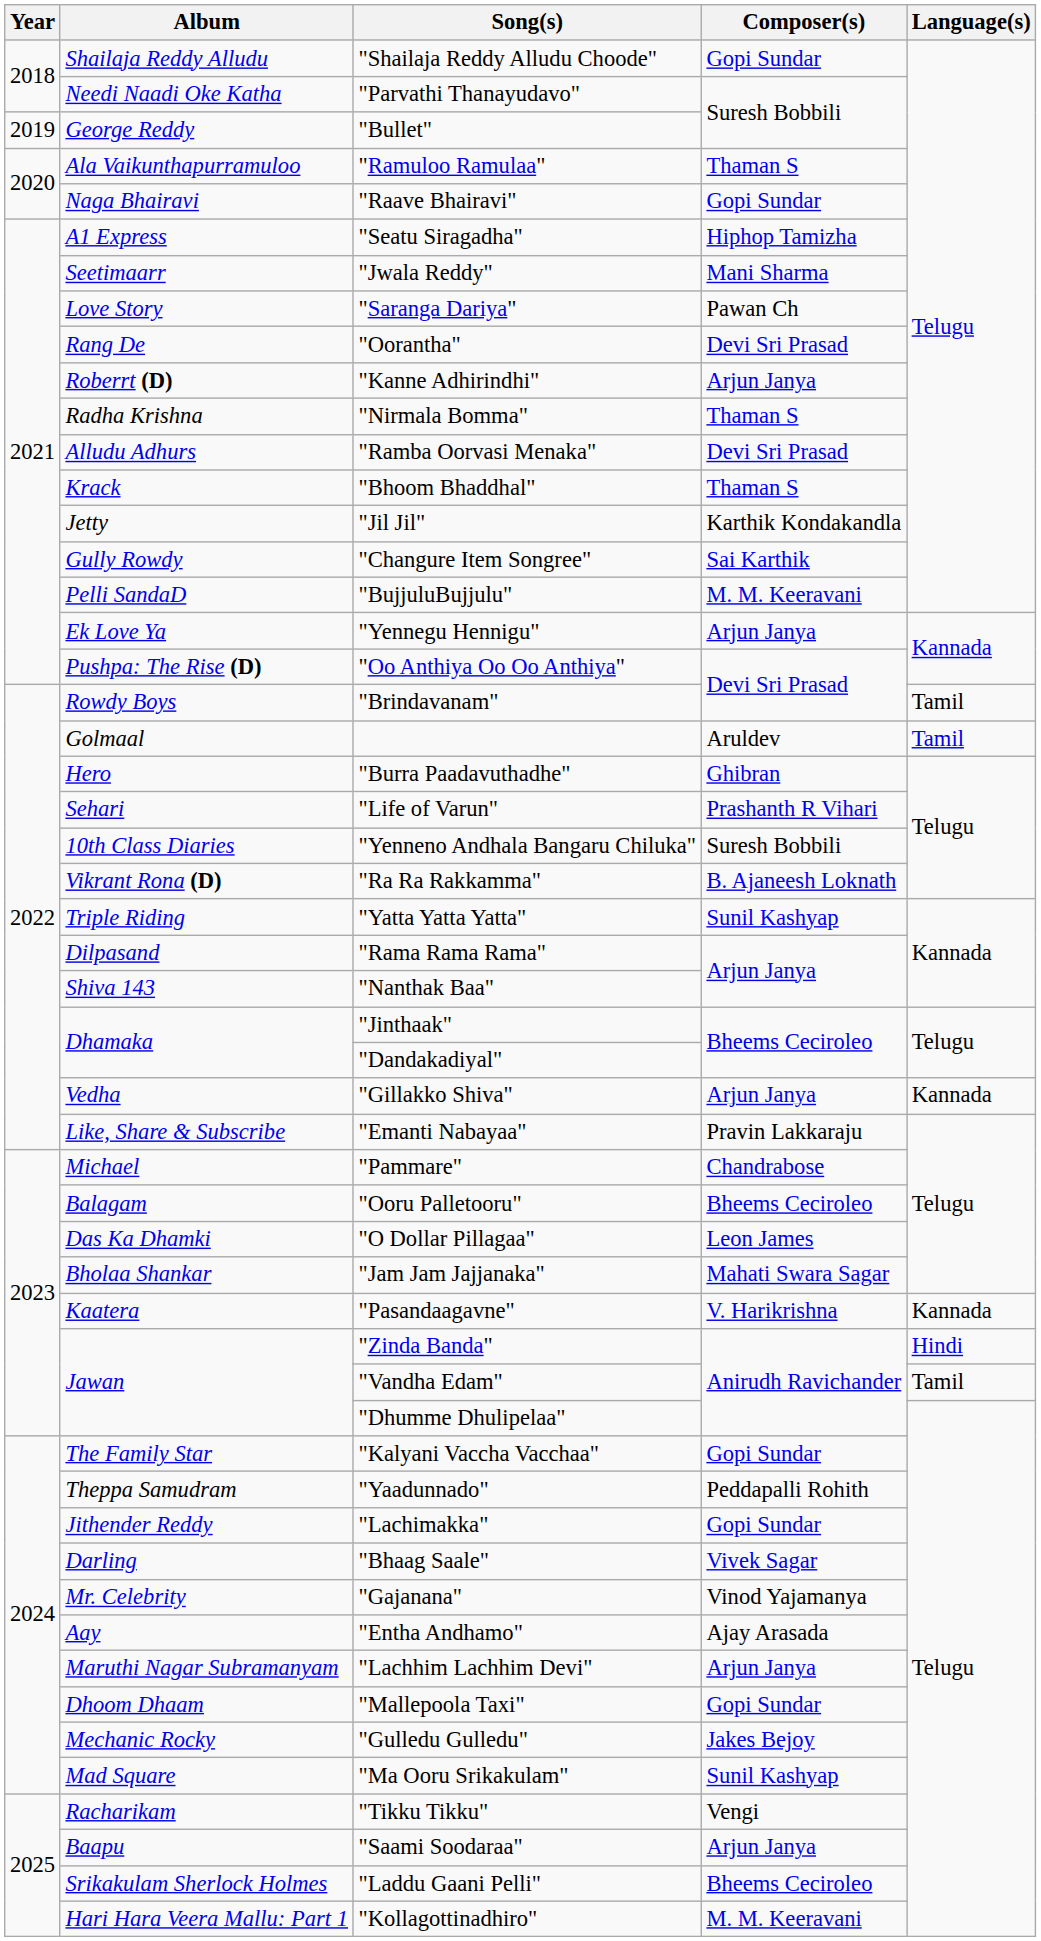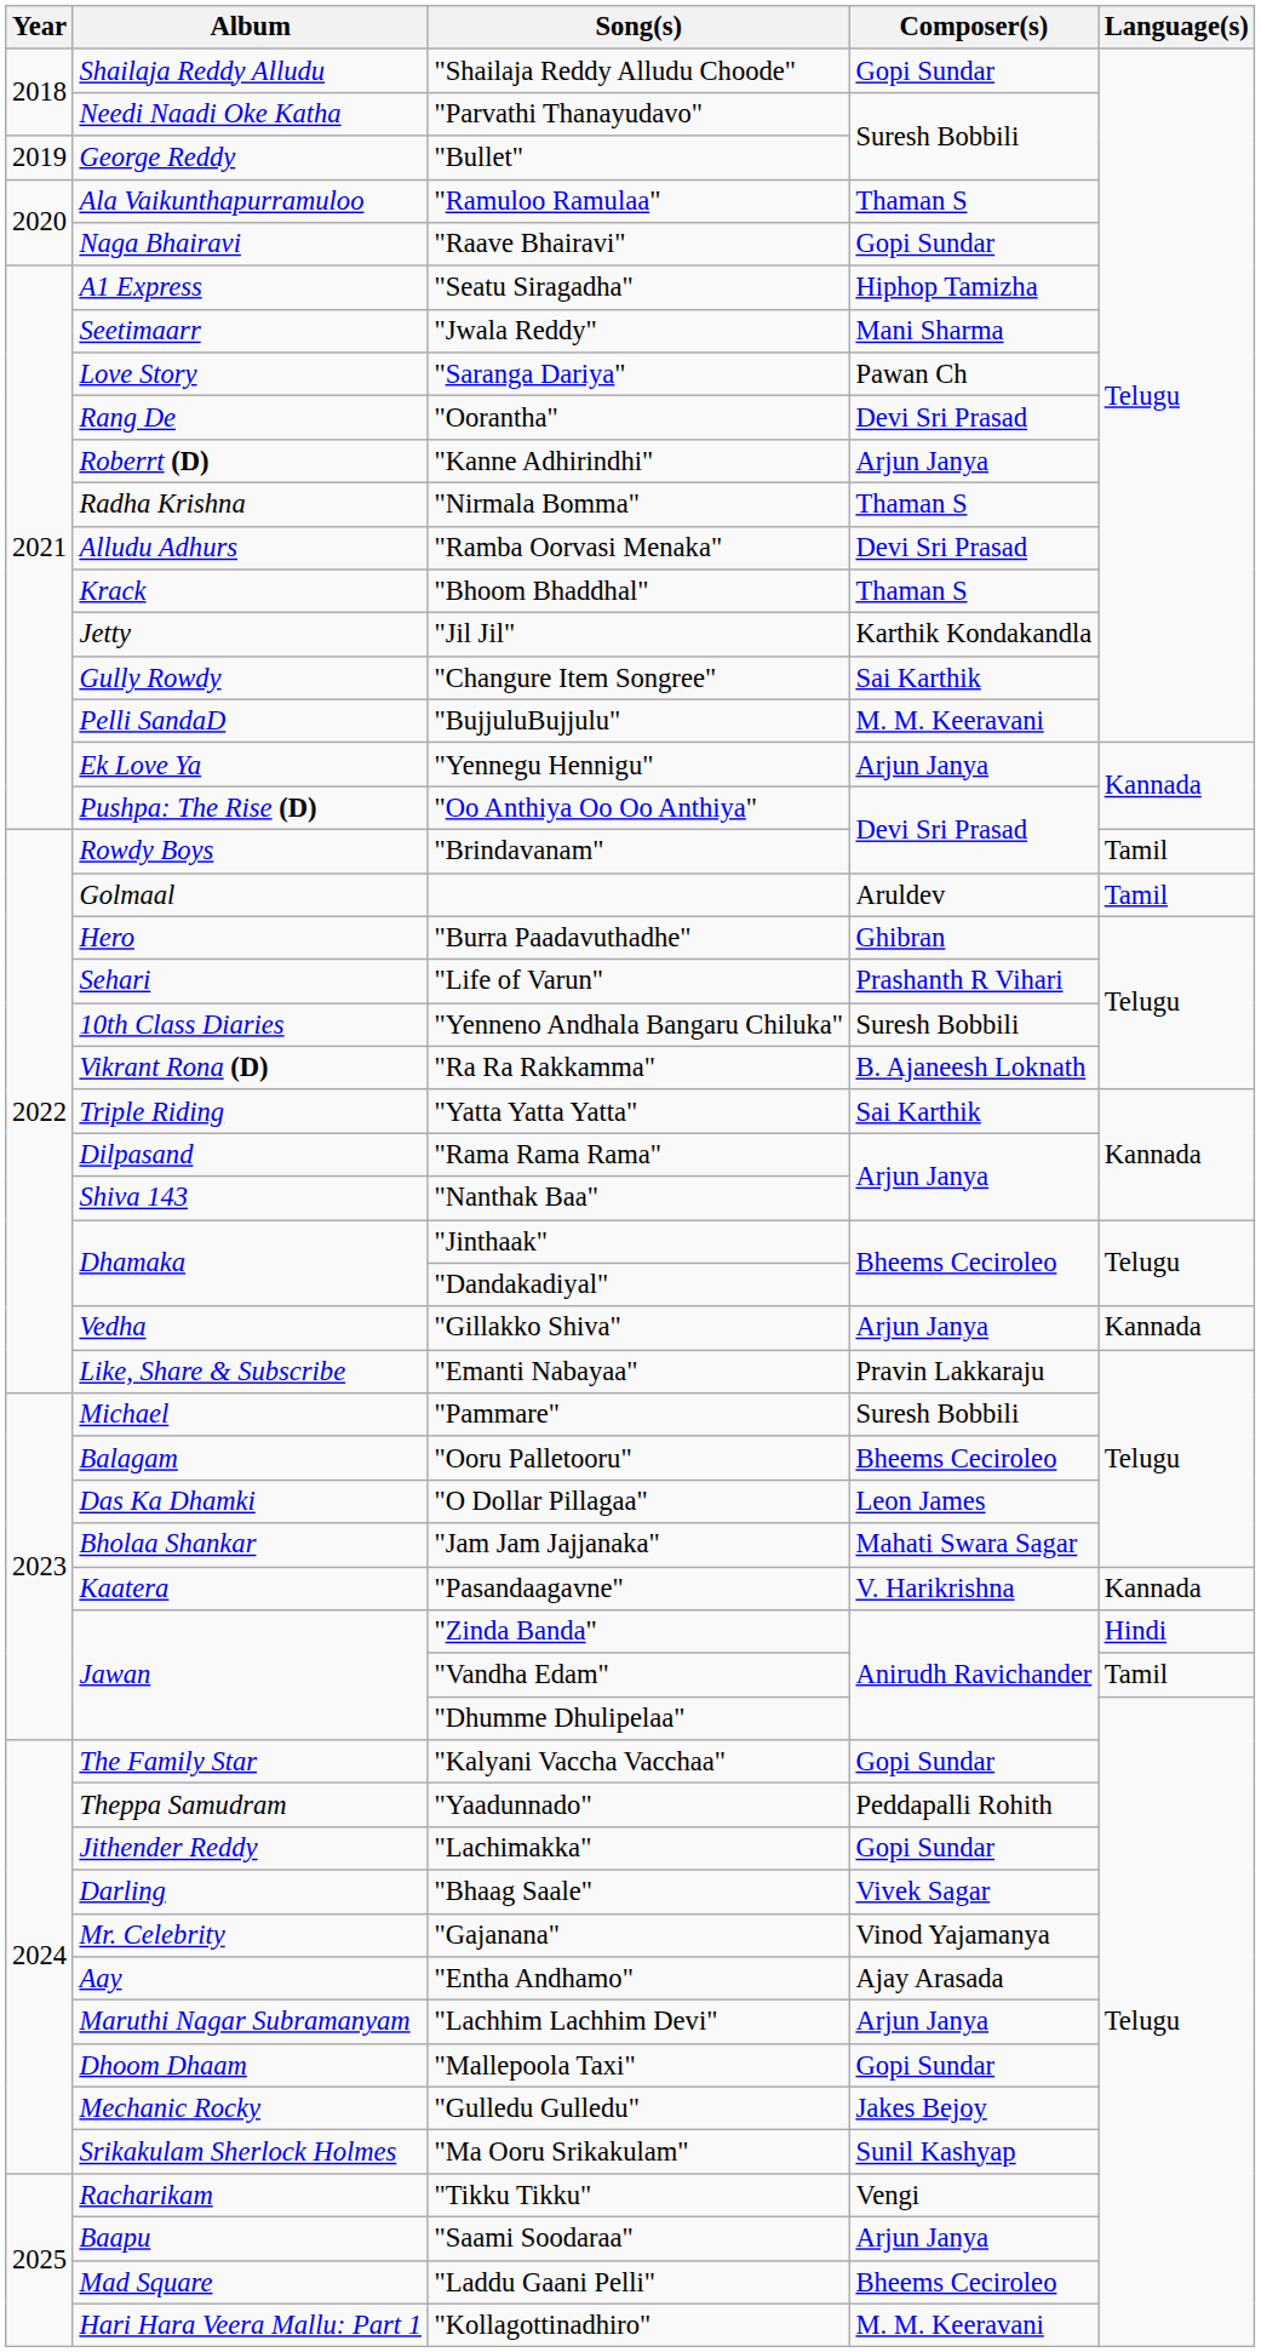 <table class="wikitable  sortable plainrowheaders">
 <tr>
 <th scope="col">Year</th>
 <th scope="col">Album</th>
 <th scope="col">Song(s)</th>
 <th scope="col">Composer(s)</th>
 <th scope="col">Language(s)</th>
 </tr>
 <tr>
 <td rowspan="2">2018</td>
 <td><em><a href='#'>Shailaja Reddy Alludu</a></em></td>
 <td>"Shailaja Reddy Alludu Choode"</td>
 <td><a href='#'>Gopi Sundar</a></td>
 <td rowspan="16"><a href='#'>Telugu</a></td>
 </tr>
 <tr>
 <td><em><a href='#'>Needi Naadi Oke Katha</a></em></td>
 <td>"Parvathi Thanayudavo"</td>
 <td rowspan="2">Suresh Bobbili</td>
 </tr>
 <tr>
 <td rowspan="1">2019</td>
 <td><em><a href='#'>George Reddy</a></em></td>
 <td>"Bullet"</td>
 </tr>
 <tr>
 <td rowspan="2">2020</td>
 <td><em><a href='#'>Ala Vaikunthapurramuloo</a></em></td>
 <td>"<a href='#'>Ramuloo Ramulaa</a>"</td>
 <td><a href='#'>Thaman S</a></td>
 </tr>
 <tr>
 <td><em><a href='#'>Naga Bhairavi</a></em></td>
 <td>"Raave Bhairavi"</td>
 <td><a href='#'>Gopi Sundar</a></td>
 </tr>
 <tr>
 <td rowspan="13">2021</td>
 <td><em><a href='#'>A1 Express</a></em></td>
 <td>"Seatu Siragadha"</td>
 <td><a href='#'>Hiphop Tamizha</a></td>
 </tr>
 <tr>
 <td><em><a href='#'>Seetimaarr</a></em></td>
 <td>"Jwala Reddy"</td>
 <td><a href='#'>Mani Sharma</a></td>
 </tr>
 <tr>
 <td><a href='#'><em>Love Story</em></a></td>
 <td>"<a href='#'>Saranga Dariya</a>"</td>
 <td>Pawan Ch</td>
 </tr>
 <tr>
 <td><em><a href='#'>Rang De</a></em></td>
 <td>"Oorantha"</td>
 <td><a href='#'>Devi Sri Prasad</a></td>
 </tr>
 <tr>
 <td><em><a href='#'>Roberrt</a></em> <strong>(D)</strong></td>
 <td>"Kanne Adhirindhi"</td>
 <td><a href='#'>Arjun Janya</a></td>
 </tr>
 <tr>
 <td><em>Radha Krishna</em></td>
 <td>"Nirmala Bomma"</td>
 <td><a href='#'>Thaman S</a></td>
 </tr>
 <tr>
 <td><em><a href='#'>Alludu Adhurs</a></em></td>
 <td>"Ramba Oorvasi Menaka"</td>
 <td><a href='#'>Devi Sri Prasad</a></td>
 </tr>
 <tr>
 <td><em><a href='#'>Krack</a></em></td>
 <td>"Bhoom Bhaddhal"</td>
 <td><a href='#'>Thaman S</a></td>
 </tr>
 <tr>
 <td><em>Jetty</em></td>
 <td>"Jil Jil"</td>
 <td>Karthik Kondakandla</td>
 </tr>
 <tr>
 <td><em><a href='#'>Gully Rowdy</a></em></td>
 <td>"Changure Item Songree"</td>
 <td><a href='#'>Sai Karthik</a></td>
 </tr>
 <tr>
 <td><em><a href='#'>Pelli SandaD</a></em></td>
 <td>"BujjuluBujjulu"</td>
 <td><a href='#'>M. M. Keeravani</a></td>
 </tr>
 <tr>
 <td><em><a href='#'>Ek Love Ya</a></em></td>
 <td>"Yennegu Hennigu"</td>
 <td><a href='#'>Arjun Janya</a></td>
 <td rowspan="2"><a href='#'>Kannada</a></td>
 </tr>
 <tr>
 <td><em><a href='#'>Pushpa: The Rise</a></em> <strong>(D)</strong></td>
 <td>"<a href='#'>Oo Anthiya Oo Oo Anthiya</a>"</td>
 <td rowspan="2"><a href='#'>Devi Sri Prasad</a></td>
 </tr>
 <tr>
 <td rowspan="13">2022</td>
 <td><em><a href='#'>Rowdy Boys</a></em></td>
 <td>"Brindavanam"</td>
 <td>Tamil</td>
 </tr>
 <tr>
 <td><em>Golmaal</em></td>
 <td></td>
 <td>Aruldev</td>
 <td><a href='#'>Tamil</a></td>
 </tr>
 <tr>
 <td><em><a href='#'>Hero</a></em></td>
 <td>"Burra Paadavuthadhe"</td>
 <td><a href='#'>Ghibran</a></td>
 <td rowspan="4">Telugu</td>
 </tr>
 <tr>
 <td><em><a href='#'>Sehari</a></em></td>
 <td>"Life of Varun"</td>
 <td><a href='#'>Prashanth R Vihari</a></td>
 </tr>
 <tr>
 <td><em><a href='#'>10th Class Diaries</a></em></td>
 <td>"Yenneno Andhala Bangaru Chiluka"</td>
 <td>Suresh Bobbili</td>
 </tr>
 <tr>
 <td><em><a href='#'>Vikrant Rona</a></em> <strong>(D)</strong></td>
 <td>"Ra Ra Rakkamma"</td>
 <td><a href='#'>B. Ajaneesh Loknath</a></td>
 </tr>
 <tr>
 <td><em><a href='#'>Triple Riding</a></em></td>
 <td>"Yatta Yatta Yatta"</td>
-<td><a href='#'>Sunil Kashyap</a></td>
+<td><a href='#'>Sai Karthik</a></td>
 <td rowspan="3">Kannada</td>
 </tr>
 <tr>
 <td><em><a href='#'>Dilpasand</a></em></td>
 <td>"Rama Rama Rama"</td>
 <td rowspan="2"><a href='#'>Arjun Janya</a></td>
 </tr>
 <tr>
 <td><em><a href='#'>Shiva 143</a></em></td>
 <td>"Nanthak Baa"</td>
 </tr>
 <tr>
 <td rowspan="2"><em><a href='#'>Dhamaka</a></em></td>
 <td>"Jinthaak"</td>
 <td rowspan="2"><a href='#'>Bheems Ceciroleo</a></td>
 <td rowspan="2">Telugu</td>
 </tr>
 <tr>
 <td>"Dandakadiyal"</td>
 </tr>
 <tr>
 <td><em><a href='#'>Vedha</a></em></td>
 <td>"Gillakko Shiva"</td>
 <td><a href='#'>Arjun Janya</a></td>
 <td>Kannada</td>
 </tr>
 <tr>
 <td><em><a href='#'>Like, Share & Subscribe</a></em></td>
 <td>"Emanti Nabayaa"</td>
 <td>Pravin Lakkaraju</td>
 <td rowspan="5">Telugu</td>
 </tr>
 <tr>
 <td rowspan="8">2023</td>
 <td><em><a href='#'>Michael</a></em></td>
 <td>"Pammare"</td>
-<td><a href='#'>Chandrabose</a></td>
+<td>Suresh Bobbili</td>
 </tr>
 <tr>
 <td><em><a href='#'>Balagam</a></em></td>
 <td>"Ooru Palletooru"</td>
 <td><a href='#'>Bheems Ceciroleo</a></td>
 </tr>
 <tr>
 <td><em><a href='#'>Das Ka Dhamki</a></em></td>
 <td>"O Dollar Pillagaa"</td>
 <td><a href='#'>Leon James</a></td>
 </tr>
 <tr>
 <td><em><a href='#'>Bholaa Shankar</a></em></td>
 <td>"Jam Jam Jajjanaka"</td>
 <td><a href='#'>Mahati Swara Sagar</a></td>
 </tr>
 <tr>
 <td><em><a href='#'>Kaatera</a></em></td>
 <td>"Pasandaagavne"</td>
 <td><a href='#'>V. Harikrishna</a></td>
 <td>Kannada</td>
 </tr>
 <tr>
 <td rowspan="3"><em><a href='#'>Jawan</a></em></td>
 <td>"<a href='#'>Zinda Banda</a>"</td>
 <td rowspan="3"><a href='#'>Anirudh Ravichander</a></td>
 <td><a href='#'>Hindi</a></td>
 </tr>
 <tr>
 <td>"Vandha Edam"</td>
 <td>Tamil</td>
 </tr>
 <tr>
 <td>"Dhumme Dhulipelaa"</td>
 <td rowspan="15">Telugu</td>
 </tr>
 <tr>
 <td rowspan="10">2024</td>
 <td><em><a href='#'>The Family Star</a></em></td>
 <td>"Kalyani Vaccha Vacchaa"</td>
 <td><a href='#'>Gopi Sundar</a></td>
 </tr>
 <tr>
 <td><em>Theppa Samudram</em></td>
 <td>"Yaadunnado"</td>
 <td>Peddapalli Rohith</td>
 </tr>
 <tr>
 <td><em><a href='#'>Jithender Reddy</a></em></td>
 <td>"Lachimakka"</td>
 <td><a href='#'>Gopi Sundar</a></td>
 </tr>
 <tr>
 <td><a href='#'><em>Darling</em></a></td>
 <td>"Bhaag Saale"</td>
 <td><a href='#'>Vivek Sagar</a></td>
 </tr>
 <tr>
 <td><a href='#'><em>Mr. Celebrity</em></a></td>
 <td>"Gajanana"</td>
 <td>Vinod Yajamanya</td>
 </tr>
 <tr>
 <td><a href='#'><em>Aay</em></a></td>
 <td>"Entha Andhamo"</td>
 <td>Ajay Arasada</td>
 </tr>
 <tr>
 <td><em><a href='#'>Maruthi Nagar Subramanyam</a></em></td>
 <td>"Lachhim Lachhim Devi"</td>
 <td><a href='#'>Arjun Janya</a></td>
 </tr>
 <tr>
 <td><a href='#'><em>Dhoom Dhaam</em></a></td>
 <td>"Mallepoola Taxi"</td>
 <td><a href='#'>Gopi Sundar</a></td>
 </tr>
 <tr>
 <td><em><a href='#'>Mechanic Rocky</a></em></td>
 <td>"Gulledu Gulledu"</td>
 <td><a href='#'>Jakes Bejoy</a></td>
 </tr>
 <tr>
-<td><a href='#'><em>Mad Square</em></a></td>
+<td><em><a href='#'>Srikakulam Sherlock Holmes</a></em></td>
 <td>"Ma Ooru Srikakulam"</td>
 <td><a href='#'>Sunil Kashyap</a></td>
 </tr>
 <tr>
 <td rowspan="4">2025</td>
 <td><em><a href='#'>Racharikam</a></em></td>
 <td>"Tikku Tikku"</td>
 <td>Vengi</td>
 </tr>
 <tr>
 <td><em><a href='#'>Baapu</a></em></td>
 <td>"Saami Soodaraa"</td>
 <td><a href='#'>Arjun Janya</a></td>
 </tr>
 <tr>
-<td><em><a href='#'>Srikakulam Sherlock Holmes</a></em></td>
+<td><a href='#'><em>Mad Square</em></a></td>
 <td>"Laddu Gaani Pelli"</td>
 <td><a href='#'>Bheems Ceciroleo</a></td>
 </tr>
 <tr>
 <td><a href='#'><em>Hari Hara Veera Mallu: Part 1</em></a></td>
 <td>"Kollagottinadhiro"</td>
 <td><a href='#'>M. M. Keeravani</a></td>
 </tr>
 </table>
